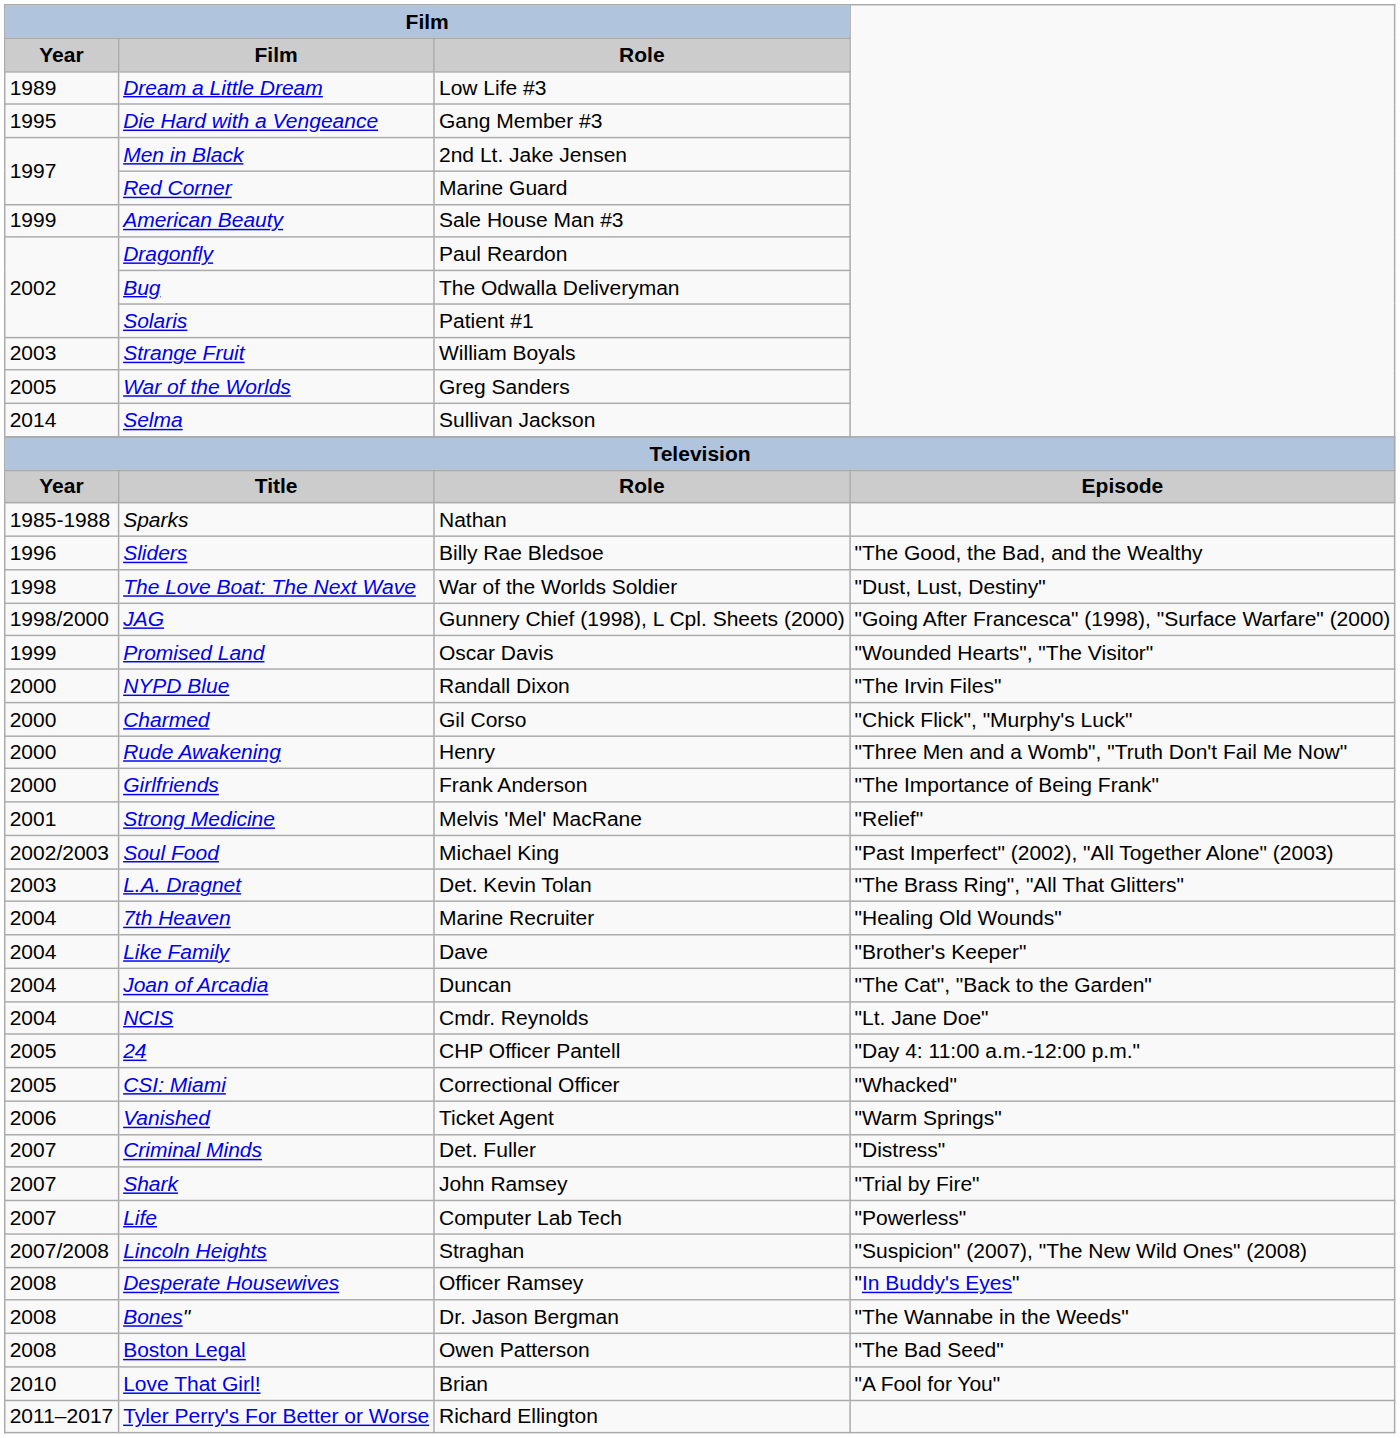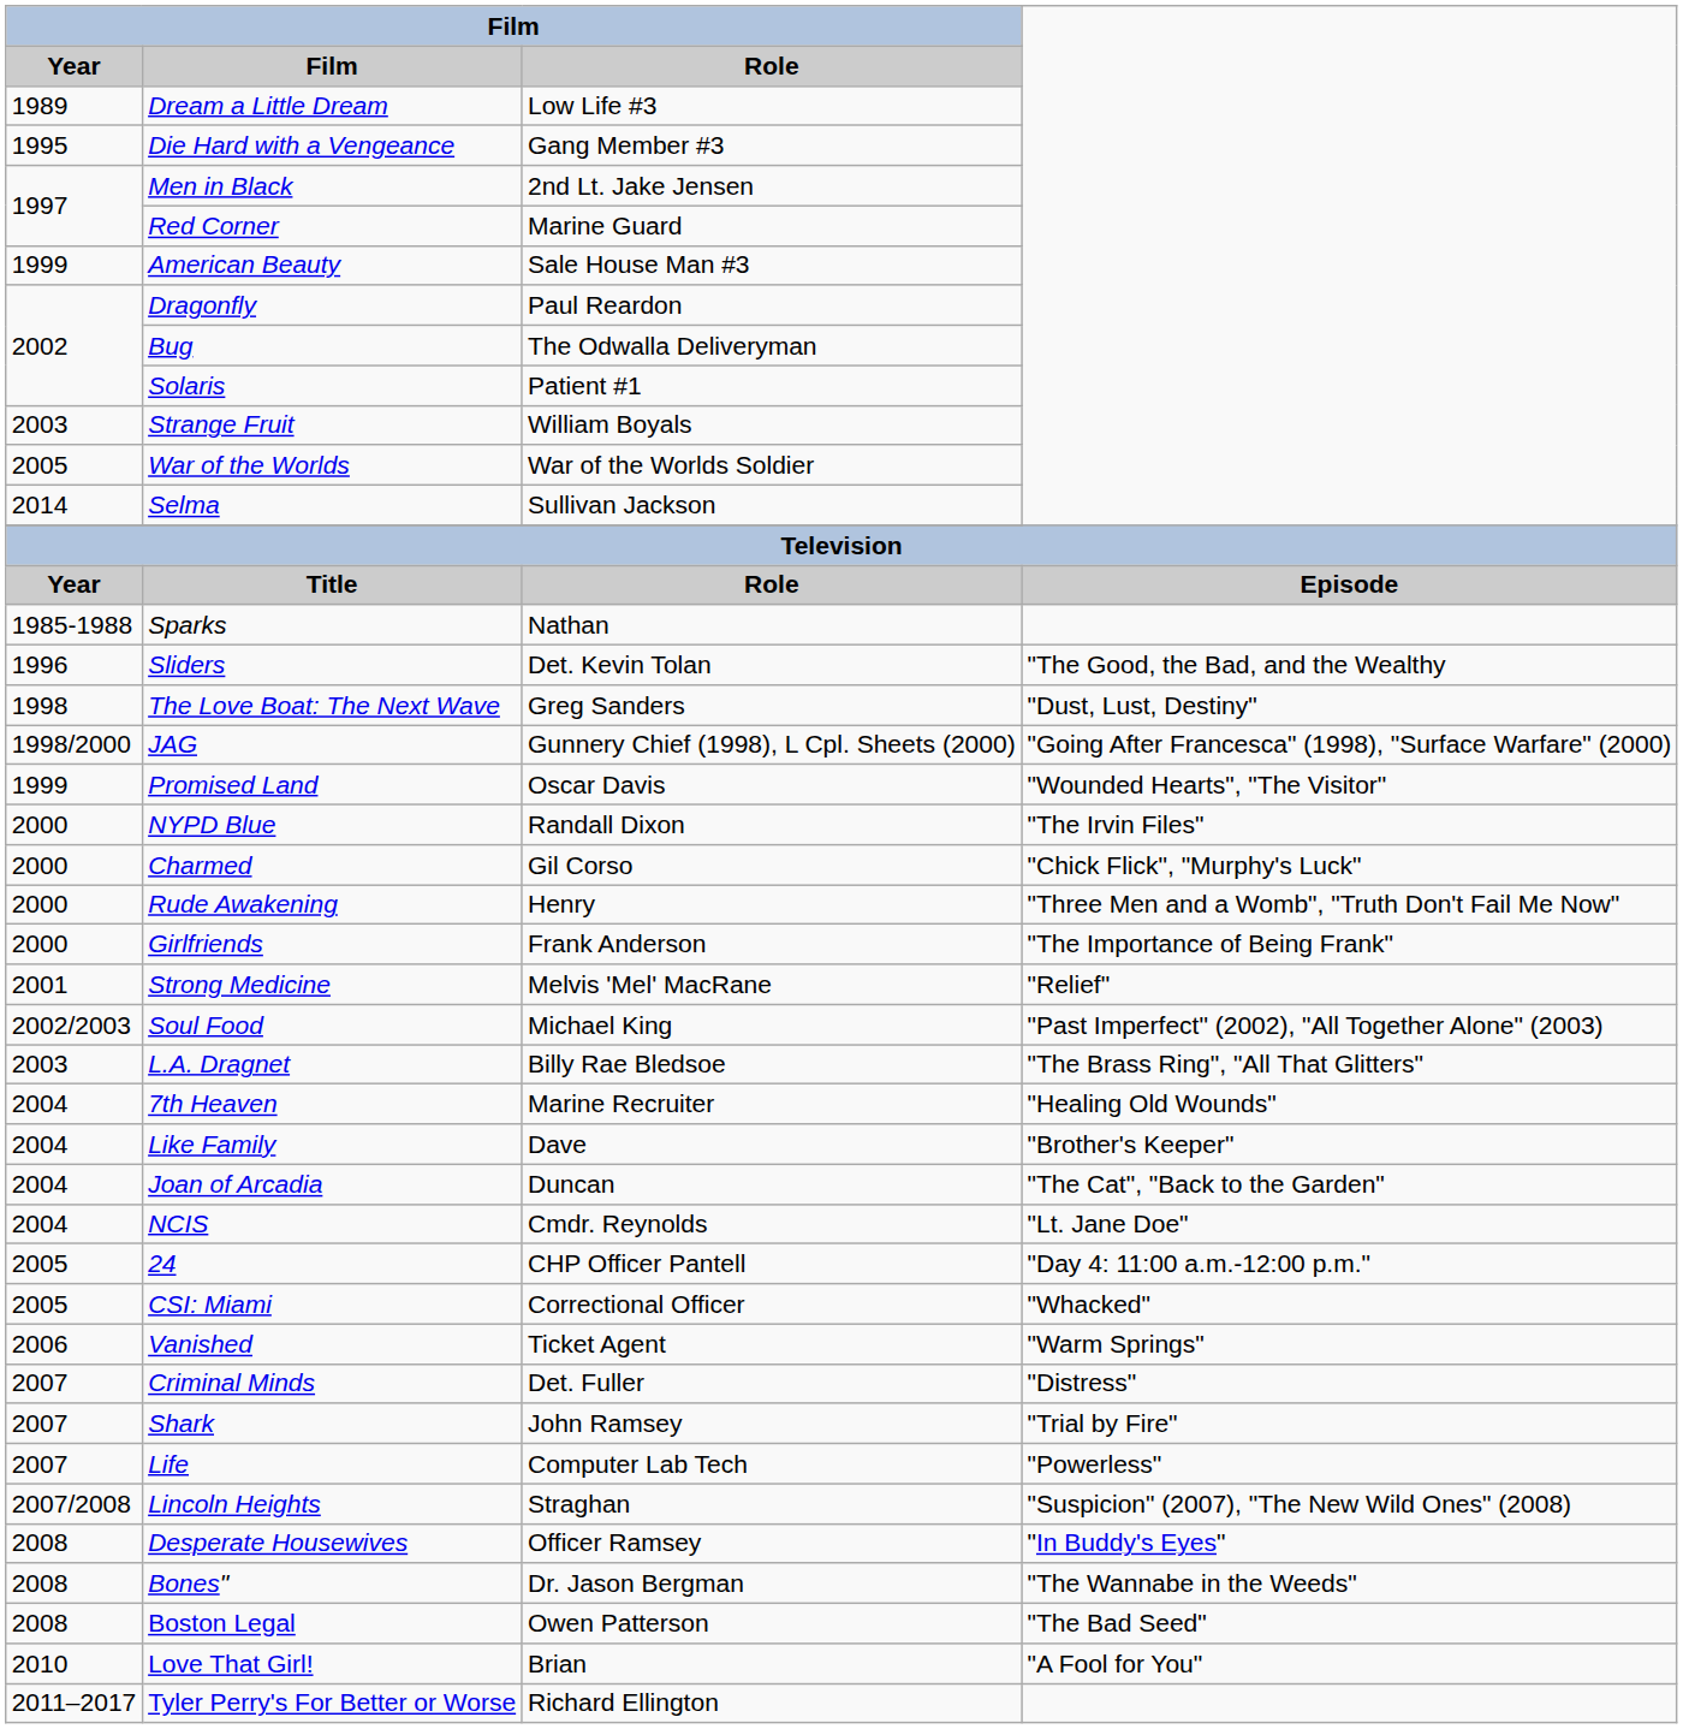 <table class="wikitable" style="font-size:90%;">
 <tr>
 <th colspan=3 style="background:#B0C4DE;">Film</th>
 </tr>
 <tr align="center">
 <th style="background: #CCCCCC;">Year</th>
 <th style="background: #CCCCCC;">Film</th>
 <th style="background: #CCCCCC;">Role</th>
 </tr>
 <tr>
 <td>1989</td>
 <td><em><a href='#'>Dream a Little Dream</a></em></td>
 <td>Low Life #3</td>
 </tr>
 <tr>
 <td>1995</td>
 <td><em><a href='#'>Die Hard with a Vengeance</a></em></td>
 <td>Gang Member #3</td>
 </tr>
 <tr>
 <td rowspan=2>1997</td>
 <td><em><a href='#'>Men in Black</a></em></td>
 <td>2nd Lt. Jake Jensen</td>
 </tr>
 <tr>
 <td><em><a href='#'>Red Corner</a></em></td>
 <td>Marine Guard</td>
 </tr>
 <tr>
 <td>1999</td>
 <td><em><a href='#'>American Beauty</a></em></td>
 <td>Sale House Man #3</td>
 </tr>
 <tr>
 <td rowspan=3>2002</td>
 <td><em><a href='#'>Dragonfly</a></em></td>
 <td>Paul Reardon</td>
 </tr>
 <tr>
 <td><em><a href='#'>Bug</a></em></td>
 <td>The Odwalla Deliveryman</td>
 </tr>
 <tr>
 <td><em><a href='#'>Solaris</a></em></td>
 <td>Patient #1</td>
 </tr>
 <tr>
 <td>2003</td>
 <td><em><a href='#'>Strange Fruit</a></em></td>
 <td>William Boyals</td>
 </tr>
 <tr>
 <td>2005</td>
 <td><em><a href='#'>War of the Worlds</a></em></td>
-<td>Greg Sanders</td>
+<td>War of the Worlds Soldier</td>
 </tr>
 <tr>
 <td>2014</td>
 <td><em><a href='#'>Selma</a></em></td>
 <td>Sullivan Jackson</td>
 </tr>
 <tr>
 </tr>
 <tr align="center">
 <th colspan=4 style="background:#B0C4DE;">Television</th>
 </tr>
 <tr align="center">
 <th style="background: #CCCCCC;">Year</th>
 <th style="background: #CCCCCC;">Title</th>
 <th style="background: #CCCCCC;">Role</th>
 <th style="background: #CCCCCC;">Episode</th>
 </tr>
 <tr>
 <td>1985-1988</td>
 <td><em>Sparks</em></td>
 <td>Nathan</td>
 <td></td>
 </tr>
 <tr>
 <td>1996</td>
 <td><em><a href='#'>Sliders</a></em></td>
-<td>Billy Rae Bledsoe</td>
+<td>Det. Kevin Tolan</td>
 <td>"The Good, the Bad, and the Wealthy</td>
 </tr>
 <tr>
 <td>1998</td>
 <td><em><a href='#'>The Love Boat: The Next Wave</a></em></td>
-<td>War of the Worlds Soldier</td>
+<td>Greg Sanders</td>
 <td>"Dust, Lust, Destiny"</td>
 </tr>
 <tr>
 <td>1998/2000</td>
 <td><em><a href='#'>JAG</a></em></td>
 <td>Gunnery Chief (1998), L Cpl. Sheets (2000)</td>
 <td>"Going After Francesca" (1998), "Surface Warfare" (2000)</td>
 </tr>
 <tr>
 <td>1999</td>
 <td><em><a href='#'>Promised Land</a></em></td>
 <td>Oscar Davis</td>
 <td>"Wounded Hearts", "The Visitor"</td>
 </tr>
 <tr>
 <td>2000</td>
 <td><em><a href='#'>NYPD Blue</a></em></td>
 <td>Randall Dixon</td>
 <td>"The Irvin Files"</td>
 </tr>
 <tr>
 <td>2000</td>
 <td><em><a href='#'>Charmed</a></em></td>
 <td>Gil Corso</td>
 <td>"Chick Flick", "Murphy's Luck"</td>
 </tr>
 <tr>
 <td>2000</td>
 <td><em><a href='#'>Rude Awakening</a></em></td>
 <td>Henry</td>
 <td>"Three Men and a Womb", "Truth Don't Fail Me Now"</td>
 </tr>
 <tr>
 <td>2000</td>
 <td><em><a href='#'>Girlfriends</a></em></td>
 <td>Frank Anderson</td>
 <td>"The Importance of Being Frank"</td>
 </tr>
 <tr>
 <td>2001</td>
 <td><em><a href='#'>Strong Medicine</a></em></td>
 <td>Melvis 'Mel' MacRane</td>
 <td>"Relief"</td>
 </tr>
 <tr>
 <td>2002/2003</td>
 <td><em><a href='#'>Soul Food</a></em></td>
 <td>Michael King</td>
 <td>"Past Imperfect" (2002), "All Together Alone" (2003)</td>
 </tr>
 <tr>
 <td>2003</td>
 <td><em><a href='#'>L.A. Dragnet</a></em></td>
-<td>Det. Kevin Tolan</td>
+<td>Billy Rae Bledsoe</td>
 <td>"The Brass Ring", "All That Glitters"</td>
 </tr>
 <tr>
 <td>2004</td>
 <td><em><a href='#'>7th Heaven</a></em></td>
 <td>Marine Recruiter</td>
 <td>"Healing Old Wounds"</td>
 </tr>
 <tr>
 <td>2004</td>
 <td><em><a href='#'>Like Family</a></em></td>
 <td>Dave</td>
 <td>"Brother's Keeper"</td>
 </tr>
 <tr>
 <td>2004</td>
 <td><em><a href='#'>Joan of Arcadia</a></em></td>
 <td>Duncan</td>
 <td>"The Cat", "Back to the Garden"</td>
 </tr>
 <tr>
 <td>2004</td>
 <td><em><a href='#'>NCIS</a></em></td>
 <td>Cmdr. Reynolds</td>
 <td>"Lt. Jane Doe"</td>
 </tr>
 <tr>
 <td>2005</td>
 <td><em><a href='#'>24</a></em></td>
 <td>CHP Officer Pantell</td>
 <td>"Day 4: 11:00 a.m.-12:00 p.m."</td>
 </tr>
 <tr>
 <td>2005</td>
 <td><em><a href='#'>CSI: Miami</a></em></td>
 <td>Correctional Officer</td>
 <td>"Whacked"</td>
 </tr>
 <tr>
 <td>2006</td>
 <td><em><a href='#'>Vanished</a></em></td>
 <td>Ticket Agent</td>
 <td>"Warm Springs"</td>
 </tr>
 <tr>
 <td>2007</td>
 <td><em><a href='#'>Criminal Minds</a></em></td>
 <td>Det. Fuller</td>
 <td>"Distress"</td>
 </tr>
 <tr>
 <td>2007</td>
 <td><em><a href='#'>Shark</a></em></td>
 <td>John Ramsey</td>
 <td>"Trial by Fire"</td>
 </tr>
 <tr>
 <td>2007</td>
 <td><em><a href='#'>Life</a></em></td>
 <td>Computer Lab Tech</td>
 <td>"Powerless"</td>
 </tr>
 <tr>
 <td>2007/2008</td>
 <td><em><a href='#'>Lincoln Heights</a></em></td>
 <td>Straghan</td>
 <td>"Suspicion" (2007), "The New Wild Ones" (2008)</td>
 </tr>
 <tr>
 <td>2008</td>
 <td><em><a href='#'>Desperate Housewives</a></em></td>
 <td>Officer Ramsey</td>
 <td>"<a href='#'>In Buddy's Eyes</a>"</td>
 </tr>
 <tr>
 <td>2008</td>
 <td><em><a href='#'>Bones</a>"</td>
 <td>Dr. Jason Bergman</td>
 <td>"The Wannabe in the Weeds"</td>
 </tr>
 <tr>
 <td>2008</td>
 <td></em><a href='#'>Boston Legal</a><em></td>
 <td>Owen Patterson</td>
 <td>"The Bad Seed"</td>
 </tr>
 <tr>
 <td>2010</td>
 <td></em><a href='#'>Love That Girl!</a><em></td>
 <td>Brian</td>
 <td>"A Fool for You"</td>
 </tr>
 <tr>
 <td>2011–2017</td>
 <td></em><a href='#'>Tyler Perry's For Better or Worse</a><em></td>
 <td>Richard Ellington</td>
 <td></td>
 </tr>
 </table>
